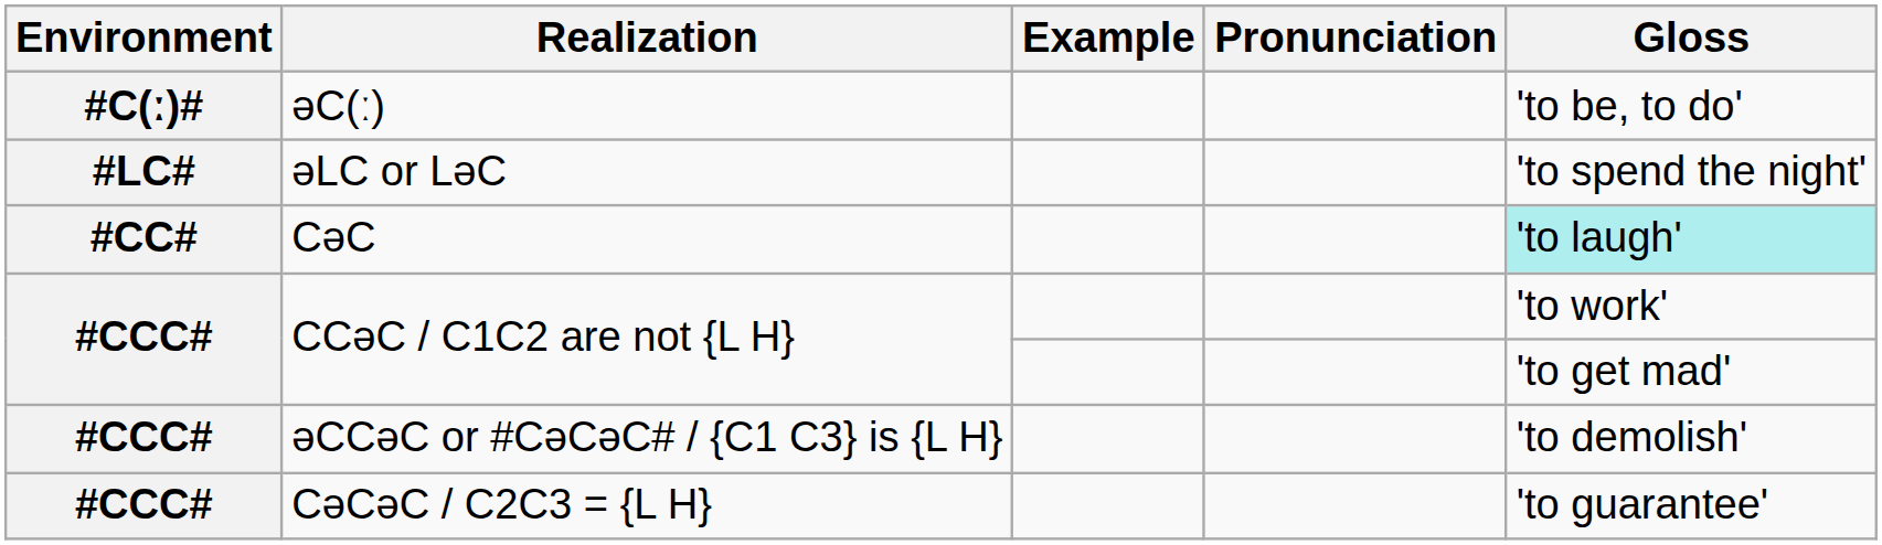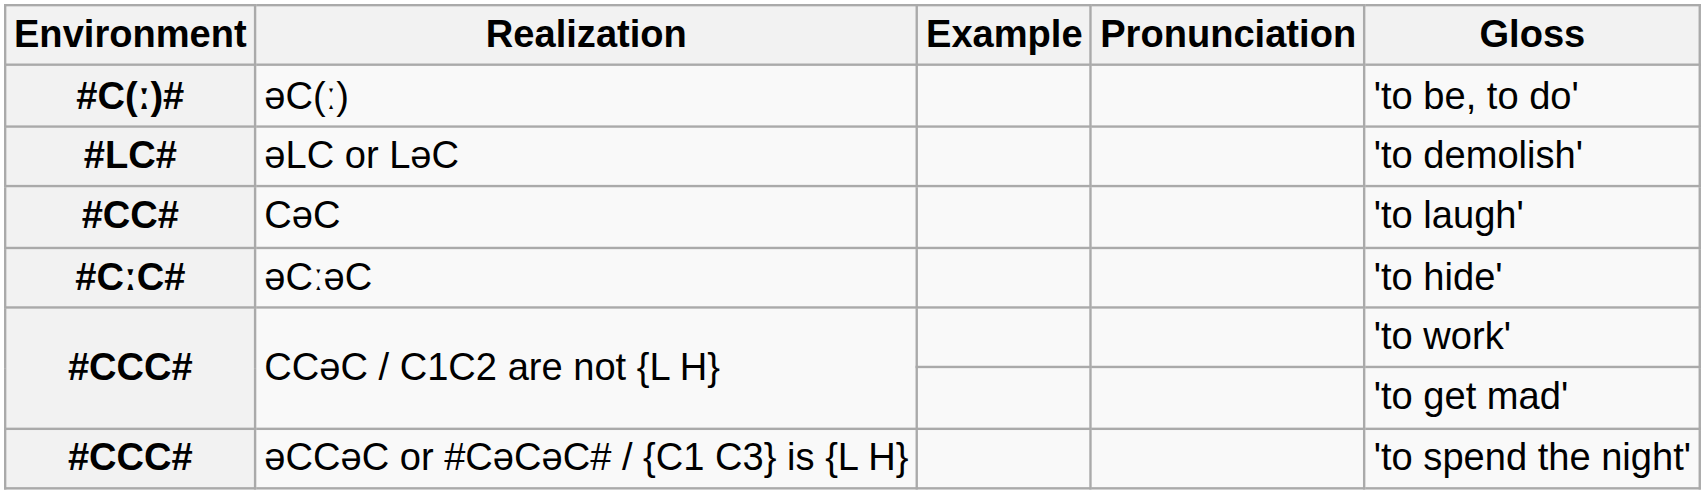 <table class="wikitable" border="1">
 <tr>
 <th>Environment</th>
 <th>Realization</th>
 <th>Example</th>
 <th>Pronunciation</th>
 <th>Gloss</th>
 </tr>
 <tr>
 <th>#C(ː)#</th>
 <td>əC(ː)</td>
 <td></td>
 <td></td>
 <td>'to be, to do'</td>
 </tr>
 <tr>
 <th>#LC#</th>
 <td>əLC or LəC</td>
 <td></td>
 <td></td>
-<td>'to spend the night'</td>
+<td>'to demolish'</td>
 </tr>
 <tr>
 <th>#CC#</th>
 <td>CəC</td>
 <td></td>
 <td></td>
-<td style="background: paleturquoise;">'to laugh'</td>
+<td>'to laugh'</td>
+</tr>
+<tr>
+<th>#CːC#</th>
+<td>əCːəC</td>
+<td></td>
+<td></td>
+<td>'to hide'</td>
 </tr>
 <tr>
 <th rowspan="2">#CCC#</th>
 <td rowspan="2">CCəC / C1C2 are not {L H}</td>
 <td></td>
 <td></td>
 <td>'to work'</td>
 </tr>
 <tr>
 <td></td>
 <td></td>
 <td>'to get mad'</td>
 </tr>
 <tr>
 <th>#CCC#</th>
 <td>əCCəC or #CəCəC# / {C1 C3} is {L H}</td>
 <td></td>
 <td></td>
-<td>'to demolish'</td>
-</tr>
-<tr>
-<th>#CCC#</th>
-<td>CəCəC / C2C3 = {L H}</td>
-<td></td>
-<td></td>
-<td>'to guarantee'</td>
+<td>'to spend the night'</td>
 </tr>
 </table>
